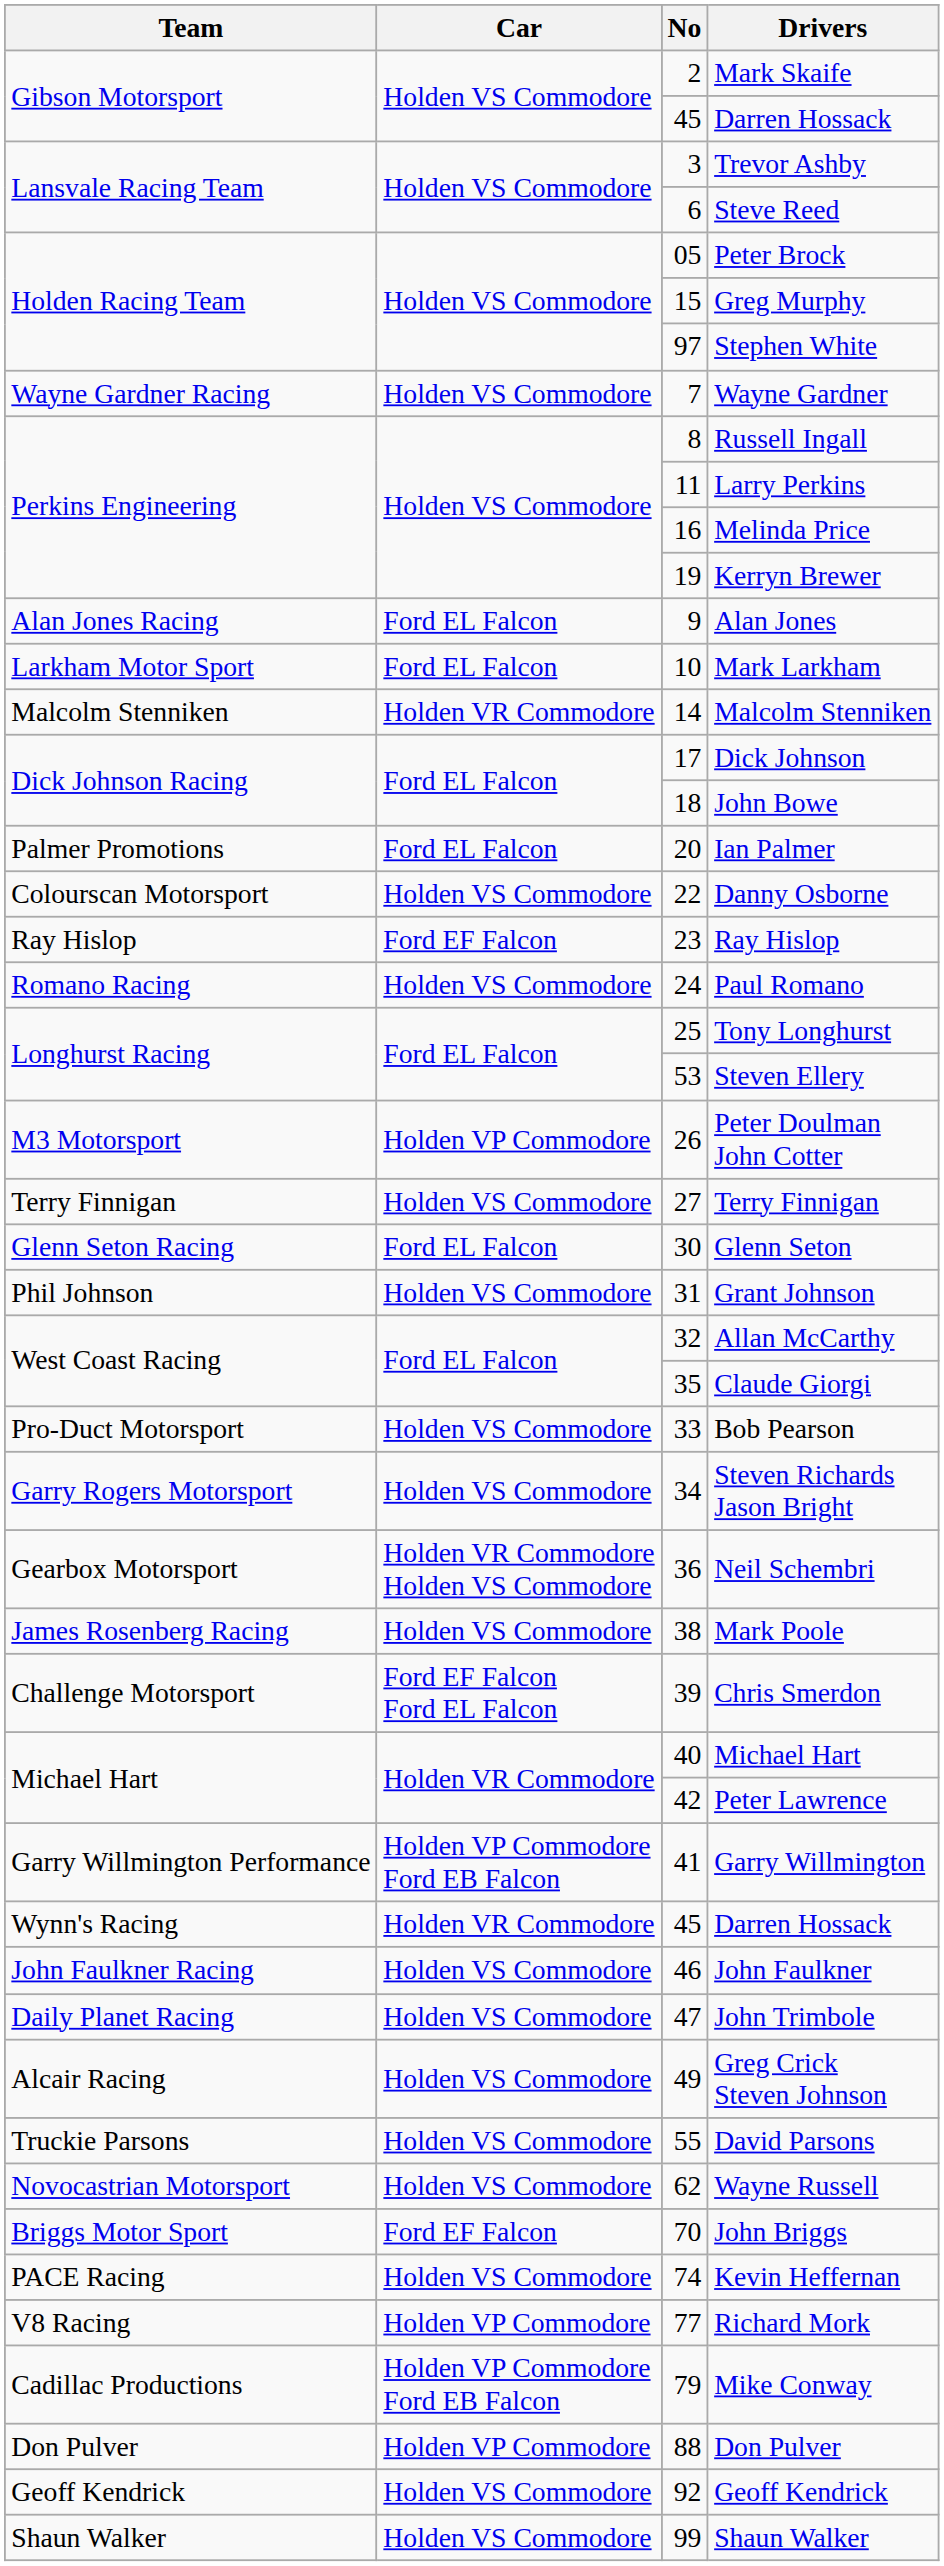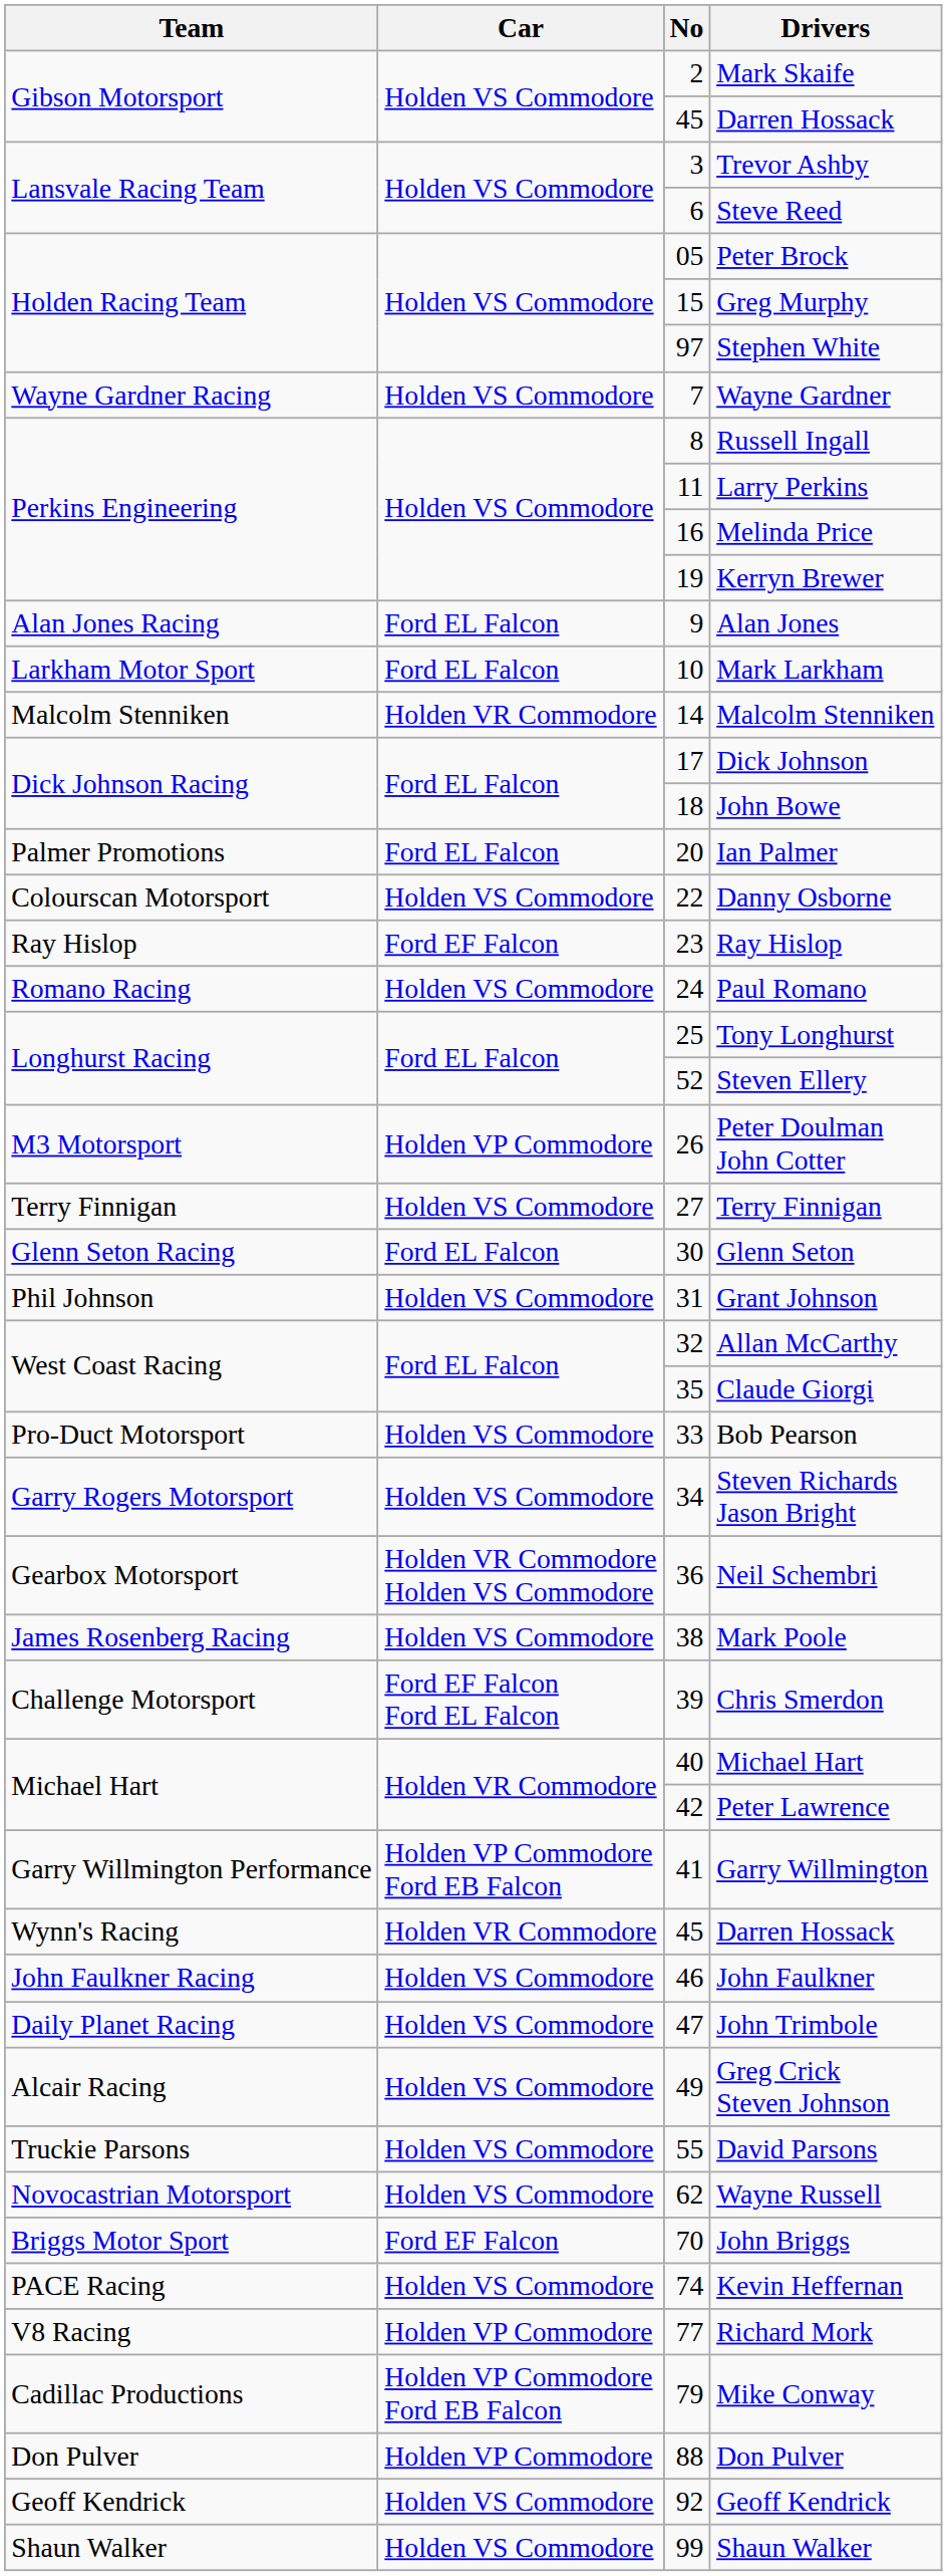 <table class="wikitable" style="font-size: 95%;">
 <tr>
 <th>Team</th>
 <th>Car</th>
 <th>No</th>
 <th>Drivers</th>
 </tr>
 <tr>
 <td rowspan=2><a href='#'>Gibson Motorsport</a></td>
 <td rowspan=2><a href='#'>Holden VS Commodore</a></td>
 <td align="right">2</td>
 <td> <a href='#'>Mark Skaife</a></td>
 </tr>
 <tr>
 <td align="right">45</td>
 <td> <a href='#'>Darren Hossack</a></td>
 </tr>
 <tr>
 <td rowspan=2><a href='#'>Lansvale Racing Team</a></td>
 <td rowspan=2><a href='#'>Holden VS Commodore</a></td>
 <td align="right">3</td>
 <td> <a href='#'>Trevor Ashby</a></td>
 </tr>
 <tr>
 <td align="right">6</td>
 <td> <a href='#'>Steve Reed</a></td>
 </tr>
 <tr>
 <td rowspan=3><a href='#'>Holden Racing Team</a></td>
 <td rowspan=3><a href='#'>Holden VS Commodore</a></td>
 <td align="right">05</td>
 <td> <a href='#'>Peter Brock</a></td>
 </tr>
 <tr>
 <td align="right">15</td>
 <td> <a href='#'>Greg Murphy</a></td>
 </tr>
 <tr>
 <td align="right">97</td>
 <td> <a href='#'>Stephen White</a></td>
 </tr>
 <tr>
 <td><a href='#'>Wayne Gardner Racing</a></td>
 <td><a href='#'>Holden VS Commodore</a></td>
 <td align="right">7</td>
 <td> <a href='#'>Wayne Gardner</a></td>
 </tr>
 <tr>
 <td rowspan=4><a href='#'>Perkins Engineering</a></td>
 <td rowspan=4><a href='#'>Holden VS Commodore</a></td>
 <td align="right">8</td>
 <td> <a href='#'>Russell Ingall</a></td>
 </tr>
 <tr>
 <td align="right">11</td>
 <td> <a href='#'>Larry Perkins</a></td>
 </tr>
 <tr>
 <td align="right">16</td>
 <td> <a href='#'>Melinda Price</a></td>
 </tr>
 <tr>
 <td align="right">19</td>
 <td> <a href='#'>Kerryn Brewer</a></td>
 </tr>
 <tr>
 <td><a href='#'>Alan Jones Racing</a></td>
 <td><a href='#'>Ford EL Falcon</a></td>
 <td align="right">9</td>
 <td> <a href='#'>Alan Jones</a></td>
 </tr>
 <tr>
 <td><a href='#'>Larkham Motor Sport</a></td>
 <td><a href='#'>Ford EL Falcon</a></td>
 <td align="right">10</td>
 <td> <a href='#'>Mark Larkham</a></td>
 </tr>
 <tr>
 <td>Malcolm Stenniken</td>
 <td><a href='#'>Holden VR Commodore</a></td>
 <td align="right">14</td>
 <td> <a href='#'>Malcolm Stenniken</a></td>
 </tr>
 <tr>
 <td rowspan=2><a href='#'>Dick Johnson Racing</a></td>
 <td rowspan=2><a href='#'>Ford EL Falcon</a></td>
 <td align="right">17</td>
 <td> <a href='#'>Dick Johnson</a></td>
 </tr>
 <tr>
 <td align="right">18</td>
 <td> <a href='#'>John Bowe</a></td>
 </tr>
 <tr>
 <td>Palmer Promotions</td>
 <td><a href='#'>Ford EL Falcon</a></td>
 <td align="right">20</td>
 <td> <a href='#'>Ian Palmer</a></td>
 </tr>
 <tr>
 <td>Colourscan Motorsport</td>
 <td><a href='#'>Holden VS Commodore</a></td>
 <td align="right">22</td>
 <td> <a href='#'>Danny Osborne</a></td>
 </tr>
 <tr>
 <td>Ray Hislop</td>
 <td><a href='#'>Ford EF Falcon</a></td>
 <td align="right">23</td>
 <td> <a href='#'>Ray Hislop</a></td>
 </tr>
 <tr>
 <td><a href='#'>Romano Racing</a></td>
 <td><a href='#'>Holden VS Commodore</a></td>
 <td align="right">24</td>
 <td> <a href='#'>Paul Romano</a></td>
 </tr>
 <tr>
 <td rowspan=2><a href='#'>Longhurst Racing</a></td>
 <td rowspan=2><a href='#'>Ford EL Falcon</a></td>
 <td align="right">25</td>
 <td> <a href='#'>Tony Longhurst</a></td>
 </tr>
 <tr>
-<td align="right">53</td>
+<td align="right">52</td>
 <td> <a href='#'>Steven Ellery</a></td>
 </tr>
 <tr>
 <td><a href='#'>M3 Motorsport</a></td>
 <td><a href='#'>Holden VP Commodore</a></td>
 <td align="right">26</td>
 <td> <a href='#'>Peter Doulman</a><br> <a href='#'>John Cotter</a></td>
 </tr>
 <tr>
 <td>Terry Finnigan</td>
 <td><a href='#'>Holden VS Commodore</a></td>
 <td align="right">27</td>
 <td> <a href='#'>Terry Finnigan</a></td>
 </tr>
 <tr>
 <td><a href='#'>Glenn Seton Racing</a></td>
 <td><a href='#'>Ford EL Falcon</a></td>
 <td align="right">30</td>
 <td> <a href='#'>Glenn Seton</a></td>
 </tr>
 <tr>
 <td>Phil Johnson</td>
 <td><a href='#'>Holden VS Commodore</a></td>
 <td align="right">31</td>
 <td> <a href='#'>Grant Johnson</a></td>
 </tr>
 <tr>
 <td rowspan=2>West Coast Racing</td>
 <td rowspan=2><a href='#'>Ford EL Falcon</a></td>
 <td align="right">32</td>
 <td> <a href='#'>Allan McCarthy</a></td>
 </tr>
 <tr>
 <td align="right">35</td>
 <td> <a href='#'>Claude Giorgi</a></td>
 </tr>
 <tr>
 <td>Pro-Duct Motorsport</td>
 <td><a href='#'>Holden VS Commodore</a></td>
 <td align="right">33</td>
 <td> Bob Pearson</td>
 </tr>
 <tr>
 <td><a href='#'>Garry Rogers Motorsport</a></td>
 <td><a href='#'>Holden VS Commodore</a></td>
 <td align="right">34</td>
 <td> <a href='#'>Steven Richards</a><br> <a href='#'>Jason Bright</a></td>
 </tr>
 <tr>
 <td>Gearbox Motorsport</td>
 <td><a href='#'>Holden VR Commodore</a><br><a href='#'>Holden VS Commodore</a></td>
 <td align="right">36</td>
 <td> <a href='#'>Neil Schembri</a></td>
 </tr>
 <tr>
 <td><a href='#'>James Rosenberg Racing</a></td>
 <td><a href='#'>Holden VS Commodore</a></td>
 <td align="right">38</td>
 <td> <a href='#'>Mark Poole</a></td>
 </tr>
 <tr>
 <td>Challenge Motorsport</td>
 <td><a href='#'>Ford EF Falcon</a><br><a href='#'>Ford EL Falcon</a></td>
 <td align="right">39</td>
 <td> <a href='#'>Chris Smerdon</a></td>
 </tr>
 <tr>
 <td rowspan=2>Michael Hart</td>
 <td rowspan=2><a href='#'>Holden VR Commodore</a></td>
 <td align="right">40</td>
 <td> <a href='#'>Michael Hart</a></td>
 </tr>
 <tr>
 <td align="right">42</td>
 <td> <a href='#'>Peter Lawrence</a></td>
 </tr>
 <tr>
 <td>Garry Willmington Performance</td>
 <td><a href='#'>Holden VP Commodore</a><br><a href='#'>Ford EB Falcon</a></td>
 <td align="right">41</td>
 <td> <a href='#'>Garry Willmington</a></td>
 </tr>
 <tr>
 <td>Wynn's Racing</td>
 <td><a href='#'>Holden VR Commodore</a></td>
 <td align="right">45</td>
 <td> <a href='#'>Darren Hossack</a></td>
 </tr>
 <tr>
 <td><a href='#'>John Faulkner Racing</a></td>
 <td><a href='#'>Holden VS Commodore</a></td>
 <td align="right">46</td>
 <td> <a href='#'>John Faulkner</a></td>
 </tr>
 <tr>
 <td><a href='#'>Daily Planet Racing</a></td>
 <td><a href='#'>Holden VS Commodore</a></td>
 <td align="right">47</td>
 <td> <a href='#'>John Trimbole</a></td>
 </tr>
 <tr>
 <td>Alcair Racing</td>
 <td><a href='#'>Holden VS Commodore</a></td>
 <td align="right">49</td>
 <td> <a href='#'>Greg Crick</a><br> <a href='#'>Steven Johnson</a></td>
 </tr>
 <tr>
 <td>Truckie Parsons</td>
 <td><a href='#'>Holden VS Commodore</a></td>
 <td align="right">55</td>
 <td> <a href='#'>David Parsons</a></td>
 </tr>
 <tr>
 <td><a href='#'>Novocastrian Motorsport</a></td>
 <td><a href='#'>Holden VS Commodore</a></td>
 <td align="right">62</td>
 <td> <a href='#'>Wayne Russell</a></td>
 </tr>
 <tr>
 <td><a href='#'>Briggs Motor Sport</a></td>
 <td><a href='#'>Ford EF Falcon</a></td>
 <td align="right">70</td>
 <td> <a href='#'>John Briggs</a></td>
 </tr>
 <tr>
 <td>PACE Racing</td>
 <td><a href='#'>Holden VS Commodore</a></td>
 <td align="right">74</td>
 <td> <a href='#'>Kevin Heffernan</a></td>
 </tr>
 <tr>
 <td>V8 Racing</td>
 <td><a href='#'>Holden VP Commodore</a></td>
 <td align="right">77</td>
 <td> <a href='#'>Richard Mork</a></td>
 </tr>
 <tr>
 <td>Cadillac Productions</td>
 <td><a href='#'>Holden VP Commodore</a><br><a href='#'>Ford EB Falcon</a></td>
 <td align="right">79</td>
 <td> <a href='#'>Mike Conway</a></td>
 </tr>
 <tr>
 <td>Don Pulver</td>
 <td><a href='#'>Holden VP Commodore</a></td>
 <td align="right">88</td>
 <td> <a href='#'>Don Pulver</a></td>
 </tr>
 <tr>
 <td>Geoff Kendrick</td>
 <td><a href='#'>Holden VS Commodore</a></td>
 <td align="right">92</td>
 <td> <a href='#'>Geoff Kendrick</a></td>
 </tr>
 <tr>
 <td>Shaun Walker</td>
 <td><a href='#'>Holden VS Commodore</a></td>
 <td align="right">99</td>
 <td> <a href='#'>Shaun Walker</a></td>
 </tr>
 </table>
